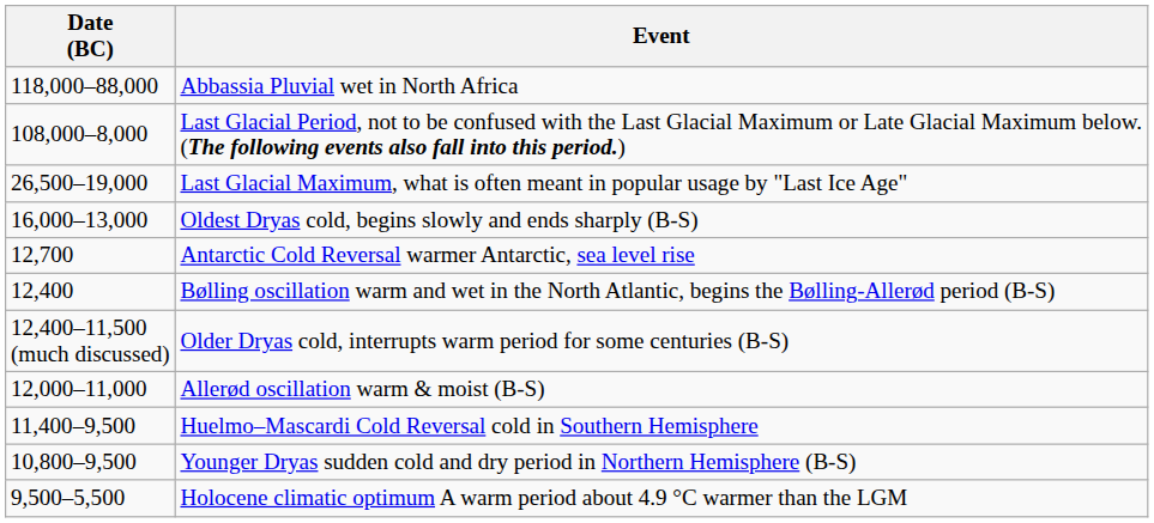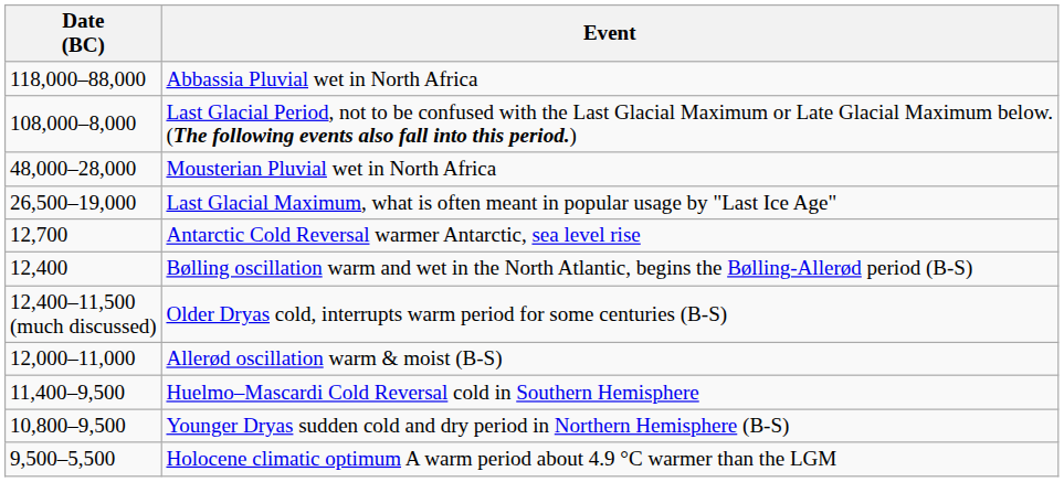 <table class=wikitable>
 <tr>
 <th>Date<br>(BC)</th>
 <th>Event</th>
 </tr>
 <tr>
 <td>118,000–88,000</td>
 <td><a href='#'>Abbassia Pluvial</a> wet in North Africa</td>
 </tr>
 <tr>
 <td>108,000–8,000</td>
 <td><a href='#'>Last Glacial Period</a>, not to be confused with the Last Glacial Maximum or Late Glacial Maximum below.<br>(<strong><em>The following events also fall into this period.</em></strong>)</td>
 </tr>
 <tr>
+<td>48,000–28,000</td>
+<td><a href='#'>Mousterian Pluvial</a> wet in North Africa</td>
+</tr>
+<tr>
 <td>26,500–19,000</td>
 <td><a href='#'>Last Glacial Maximum</a>, what is often meant in popular usage by "Last Ice Age"</td>
-</tr>
-<tr>
-<td>16,000–13,000</td>
-<td><a href='#'>Oldest Dryas</a> cold, begins slowly and ends sharply (B-S)</td>
 </tr>
 <tr>
 <td>12,700</td>
 <td><a href='#'>Antarctic Cold Reversal</a> warmer Antarctic, <a href='#'>sea level rise</a></td>
 </tr>
 <tr>
 <td>12,400</td>
 <td><a href='#'>Bølling oscillation</a> warm and wet in the North Atlantic, begins the <a href='#'>Bølling-Allerød</a> period (B-S)</td>
 </tr>
 <tr>
 <td>12,400–11,500 <br>(much discussed)</td>
 <td><a href='#'>Older Dryas</a> cold, interrupts warm period for some centuries (B-S)</td>
 </tr>
 <tr>
 <td>12,000–11,000</td>
 <td><a href='#'>Allerød oscillation</a> warm & moist (B-S)</td>
 </tr>
 <tr>
 <td>11,400–9,500</td>
 <td><a href='#'>Huelmo–Mascardi Cold Reversal</a> cold in <a href='#'>Southern Hemisphere</a></td>
 </tr>
 <tr>
 <td>10,800–9,500</td>
 <td><a href='#'>Younger Dryas</a> sudden cold and dry period in <a href='#'>Northern Hemisphere</a> (B-S)</td>
 </tr>
 <tr>
 <td>9,500–5,500</td>
 <td><a href='#'>Holocene climatic optimum</a> A warm period about 4.9 °C warmer than the LGM</td>
 </tr>
 </table>
